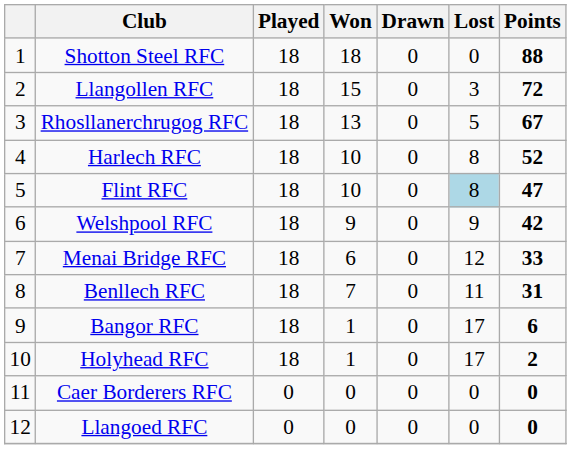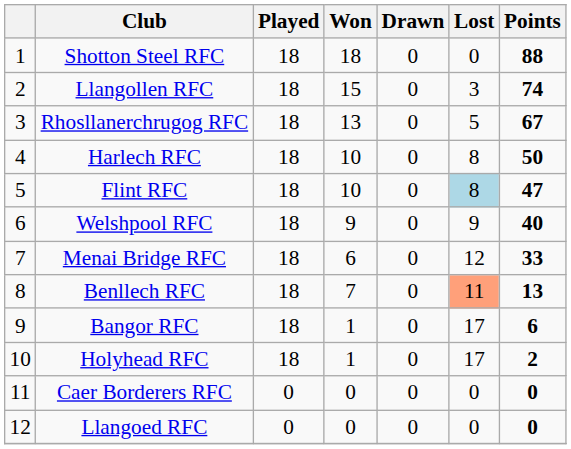 <table class="wikitable" style="text-align: center;">
 <tr>
 <th></th>
 <th>Club</th>
 <th>Played</th>
 <th>Won</th>
 <th>Drawn</th>
 <th>Lost</th>
 <th>Points</th>
 </tr>
 <tr>
 <td>1</td>
 <td><a href='#'>Shotton Steel RFC</a></td>
 <td>18</td>
 <td>18</td>
 <td>0</td>
 <td>0</td>
 <td><strong> 88 </strong></td>
 </tr>
 <tr>
 <td>2</td>
 <td><a href='#'>Llangollen RFC</a></td>
 <td>18</td>
 <td>15</td>
 <td>0</td>
 <td>3</td>
-<td><strong> 72 </strong></td>
+<td><strong> 74 </strong></td>
 </tr>
 <tr>
 <td>3</td>
 <td><a href='#'>Rhosllanerchrugog RFC</a></td>
 <td>18</td>
 <td>13</td>
 <td>0</td>
 <td>5</td>
 <td><strong> 67 </strong></td>
 </tr>
 <tr>
 <td>4</td>
 <td><a href='#'>Harlech RFC</a></td>
 <td>18</td>
 <td>10</td>
 <td>0</td>
 <td>8</td>
-<td><strong> 52 </strong></td>
+<td><strong> 50 </strong></td>
 </tr>
 <tr>
 <td>5</td>
 <td><a href='#'>Flint RFC</a></td>
 <td>18</td>
 <td>10</td>
 <td>0</td>
 <td style="background: lightblue;">8</td>
 <td><strong> 47 </strong></td>
 </tr>
 <tr>
 <td>6</td>
 <td><a href='#'>Welshpool RFC</a></td>
 <td>18</td>
 <td>9</td>
 <td>0</td>
 <td>9</td>
-<td><strong> 42 </strong></td>
+<td><strong> 40 </strong></td>
 </tr>
 <tr>
 <td>7</td>
 <td><a href='#'>Menai Bridge RFC</a></td>
 <td>18</td>
 <td>6</td>
 <td>0</td>
 <td>12</td>
 <td><strong> 33 </strong></td>
 </tr>
 <tr>
 <td>8</td>
 <td><a href='#'>Benllech RFC</a></td>
 <td>18</td>
 <td>7</td>
 <td>0</td>
-<td>11</td>
-<td><strong> 31 </strong></td>
+<td style="background: lightsalmon;">11</td>
+<td><strong> 13 </strong></td>
 </tr>
 <tr>
 <td>9</td>
 <td><a href='#'>Bangor RFC</a></td>
 <td>18</td>
 <td>1</td>
 <td>0</td>
 <td>17</td>
 <td><strong> 6 </strong></td>
 </tr>
 <tr>
 <td>10</td>
 <td><a href='#'>Holyhead RFC</a></td>
 <td>18</td>
 <td>1</td>
 <td>0</td>
 <td>17</td>
 <td><strong> 2 </strong></td>
 </tr>
 <tr>
 <td>11</td>
 <td><a href='#'>Caer Borderers RFC</a></td>
 <td>0</td>
 <td>0</td>
 <td>0</td>
 <td>0</td>
 <td><strong> 0 </strong></td>
 </tr>
 <tr>
 <td>12</td>
 <td><a href='#'>Llangoed RFC</a></td>
 <td>0</td>
 <td>0</td>
 <td>0</td>
 <td>0</td>
 <td><strong> 0 </strong></td>
 </tr>
 <tr>
 </tr>
 </table>
